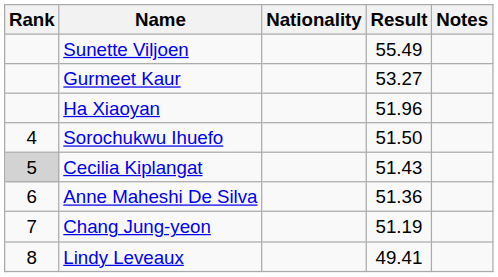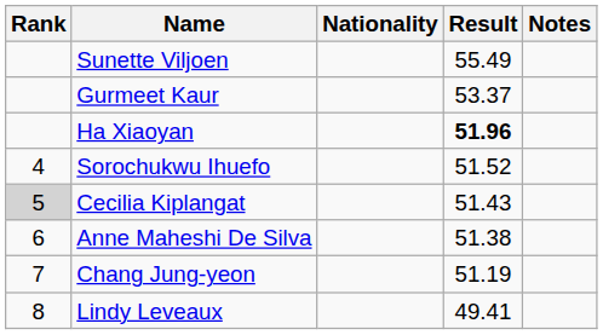 <table class="wikitable sortable" style="text-align:center;font-size:95%">
 <tr>
 <th>Rank</th>
 <th>Name</th>
 <th>Nationality</th>
 <th>Result</th>
 <th>Notes</th>
 </tr>
 <tr>
 <td></td>
 <td align=left><a href='#'>Sunette Viljoen</a></td>
 <td align=left></td>
 <td>55.49</td>
 <td></td>
 </tr>
 <tr>
 <td></td>
 <td align=left><a href='#'>Gurmeet Kaur</a></td>
 <td align=left></td>
-<td>53.27</td>
+<td>53.37</td>
 <td></td>
 </tr>
 <tr>
 <td></td>
 <td align=left><a href='#'>Ha Xiaoyan</a></td>
 <td align=left></td>
-<td>51.96</td>
+<td><strong>51.96</strong></td>
 <td></td>
 </tr>
 <tr>
 <td>4</td>
 <td align=left><a href='#'>Sorochukwu Ihuefo</a></td>
 <td align=left></td>
-<td>51.50</td>
+<td>51.52</td>
 <td></td>
 </tr>
 <tr>
 <td style="background: lightgrey;">5</td>
 <td align=left><a href='#'>Cecilia Kiplangat</a></td>
 <td align=left></td>
 <td>51.43</td>
 <td></td>
 </tr>
 <tr>
 <td>6</td>
 <td align=left><a href='#'>Anne Maheshi De Silva</a></td>
 <td align=left></td>
-<td>51.36</td>
+<td>51.38</td>
 <td></td>
 </tr>
 <tr>
 <td>7</td>
 <td align=left><a href='#'>Chang Jung-yeon</a></td>
 <td align=left></td>
 <td>51.19</td>
 <td></td>
 </tr>
 <tr>
 <td>8</td>
 <td align=left><a href='#'>Lindy Leveaux</a></td>
 <td align=left></td>
 <td>49.41</td>
 <td></td>
 </tr>
 </table>
